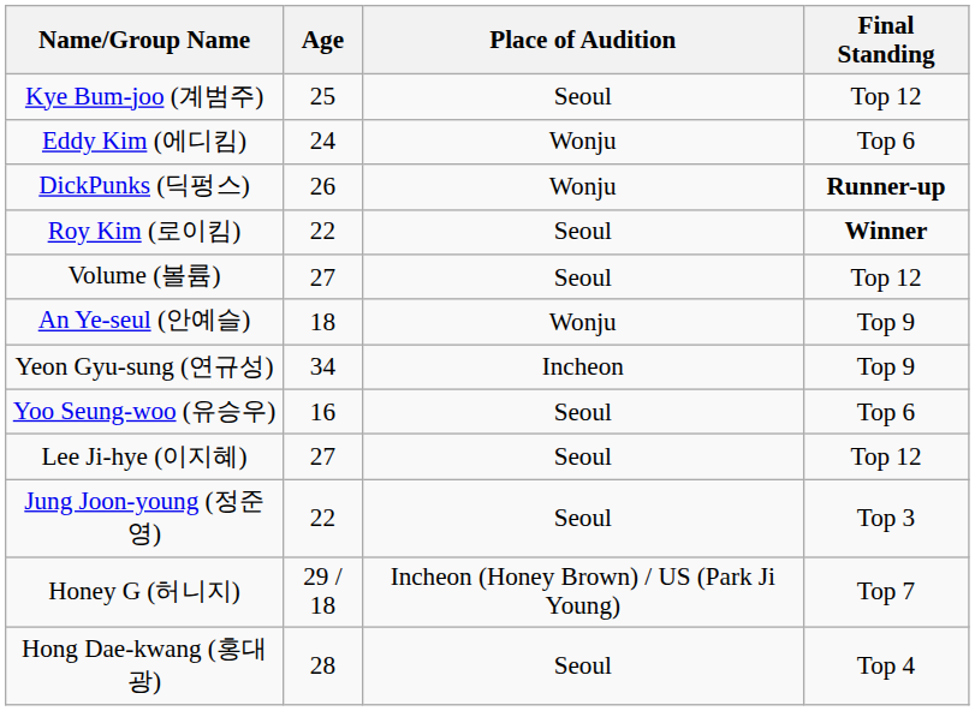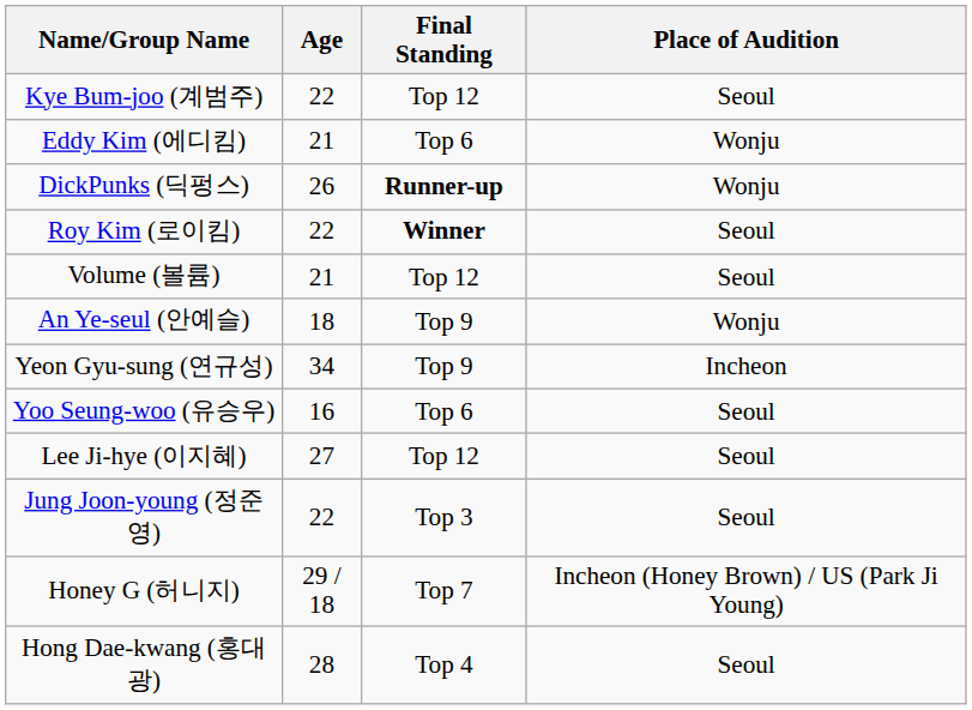 <table class="wikitable" style="text-align:Center">
 <tr>
 <th>Name/Group Name</th>
 <th>Age</th>
+<th>Final Standing</th>
 <th>Place of Audition</th>
-<th>Final Standing</th>
 </tr>
 <tr>
 <td align="center"><a href='#'>Kye Bum-joo</a> (계범주)</td>
-<td align="center">25</td>
+<td align="center">22</td>
+<td>Top 12</td>
 <td align="center">Seoul</td>
-<td>Top 12</td>
 </tr>
 <tr>
 <td align="center"><a href='#'>Eddy Kim</a> (에디킴)</td>
-<td align="center">24</td>
+<td align="center">21</td>
+<td>Top 6</td>
 <td align="center">Wonju</td>
-<td>Top 6</td>
 </tr>
 <tr>
 <td align="center"><a href='#'>DickPunks</a> (딕펑스)</td>
 <td align="center">26</td>
+<td><strong>Runner-up</strong></td>
 <td align="center">Wonju</td>
-<td><strong>Runner-up</strong></td>
 </tr>
 <tr>
 <td align="center"><a href='#'>Roy Kim</a> (로이킴)</td>
 <td align="center">22</td>
+<td><strong>Winner</strong></td>
 <td align="center">Seoul</td>
-<td><strong>Winner</strong></td>
 </tr>
 <tr>
 <td align="center">Volume (볼륨)</td>
-<td align="center">27</td>
+<td align="center">21</td>
+<td>Top 12</td>
 <td align="center">Seoul</td>
-<td>Top 12</td>
 </tr>
 <tr>
 <td align="center"><a href='#'>An Ye-seul</a> (안예슬)</td>
 <td align="center">18</td>
+<td>Top 9</td>
 <td align="center">Wonju</td>
-<td>Top 9</td>
 </tr>
 <tr>
 <td align="center">Yeon Gyu-sung (연규성)</td>
 <td align="center">34</td>
+<td>Top 9</td>
 <td align="center">Incheon</td>
-<td>Top 9</td>
 </tr>
 <tr>
 <td align="center"><a href='#'>Yoo Seung-woo</a> (유승우)</td>
 <td align="center">16</td>
+<td>Top 6</td>
 <td align="center">Seoul</td>
-<td>Top 6</td>
 </tr>
 <tr>
 <td align="center">Lee Ji-hye (이지혜)</td>
 <td align="center">27</td>
+<td>Top 12</td>
 <td align="center">Seoul</td>
-<td>Top 12</td>
 </tr>
 <tr>
 <td align="center"><a href='#'>Jung Joon-young</a> (정준영)</td>
 <td align="center">22</td>
+<td>Top 3</td>
 <td align="center">Seoul</td>
-<td>Top 3</td>
 </tr>
 <tr>
 <td align="center">Honey G (허니지)</td>
 <td align="center">29 / 18</td>
+<td>Top 7</td>
 <td align="center">Incheon (Honey Brown) / US (Park Ji Young)</td>
-<td>Top 7</td>
 </tr>
 <tr>
 <td align="center">Hong Dae-kwang (홍대광)</td>
 <td align="center">28</td>
+<td>Top 4</td>
 <td align="center">Seoul</td>
-<td>Top 4</td>
 </tr>
 </table>
